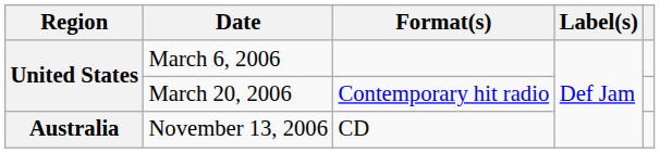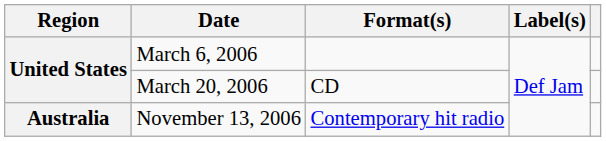 <table class="wikitable plainrowheaders">
 <tr>
 <th scope="col">Region</th>
 <th scope="col">Date</th>
 <th scope="col">Format(s)</th>
 <th scope="col">Label(s)</th>
 <th scope="col"></th>
 </tr>
 <tr>
 <th scope="row" rowspan="2">United States</th>
 <td>March 6, 2006</td>
 <td></td>
 <td rowspan="3"><a href='#'>Def Jam</a></td>
 <td></td>
 </tr>
 <tr>
 <td>March 20, 2006</td>
-<td><a href='#'>Contemporary hit radio</a></td>
+<td>CD</td>
 <td></td>
 </tr>
 <tr>
 <th scope="row">Australia</th>
 <td>November 13, 2006</td>
-<td>CD</td>
+<td><a href='#'>Contemporary hit radio</a></td>
 <td></td>
 </tr>
 </table>
